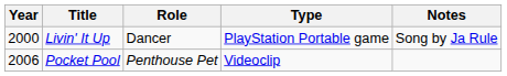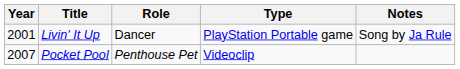 <table class="wikitable sortable plainrowheaders">
 <tr>
 <th scope="col">Year</th>
 <th scope="col">Title</th>
 <th scope="col">Role</th>
 <th scope="col">Type</th>
 <th class="unsortable" scope="col">Notes</th>
 </tr>
 <tr>
-<td>2000</td>
+<td>2001</td>
 <td scope="row"><em><a href='#'>Livin' It Up</a></em></td>
 <td>Dancer</td>
 <td><a href='#'>PlayStation Portable</a> game</td>
 <td>Song by <a href='#'>Ja Rule</a></td>
 </tr>
 <tr>
-<td>2006</td>
+<td>2007</td>
 <td scope="row"><em><a href='#'>Pocket Pool</a></em></td>
 <td><em>Penthouse Pet</em></td>
 <td><a href='#'>Videoclip</a></td>
 <td></td>
 </tr>
 </table>
